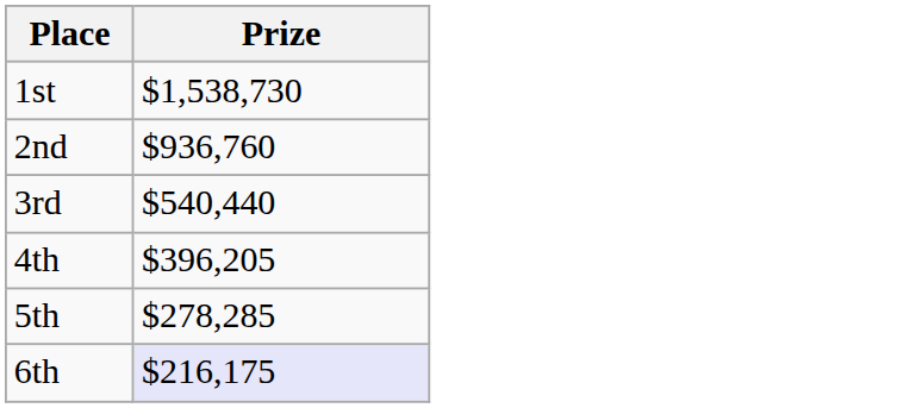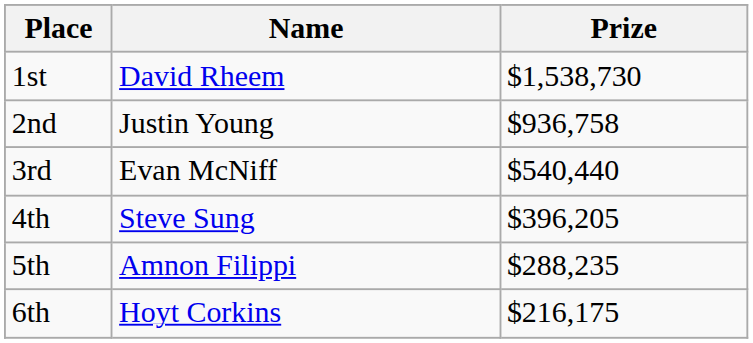 <table class="wikitable">
 <tr>
 <th width="50">Place</th>
+<th width="200">Name</th>
 <th width="125">Prize</th>
 </tr>
 <tr>
 <td>1st</td>
+<td><a href='#'>David Rheem</a></td>
 <td>$1,538,730</td>
 </tr>
 <tr>
 <td>2nd</td>
-<td>$936,760</td>
+<td>Justin Young</td>
+<td>$936,758</td>
 </tr>
 <tr>
 <td>3rd</td>
+<td>Evan McNiff</td>
 <td>$540,440</td>
 </tr>
 <tr>
 <td>4th</td>
+<td><a href='#'>Steve Sung</a></td>
 <td>$396,205</td>
 </tr>
 <tr>
 <td>5th</td>
-<td>$278,285</td>
+<td><a href='#'>Amnon Filippi</a></td>
+<td>$288,235</td>
 </tr>
 <tr>
 <td>6th</td>
-<td style="background: lavender;">$216,175</td>
+<td><a href='#'>Hoyt Corkins</a></td>
+<td>$216,175</td>
 </tr>
 </table>
